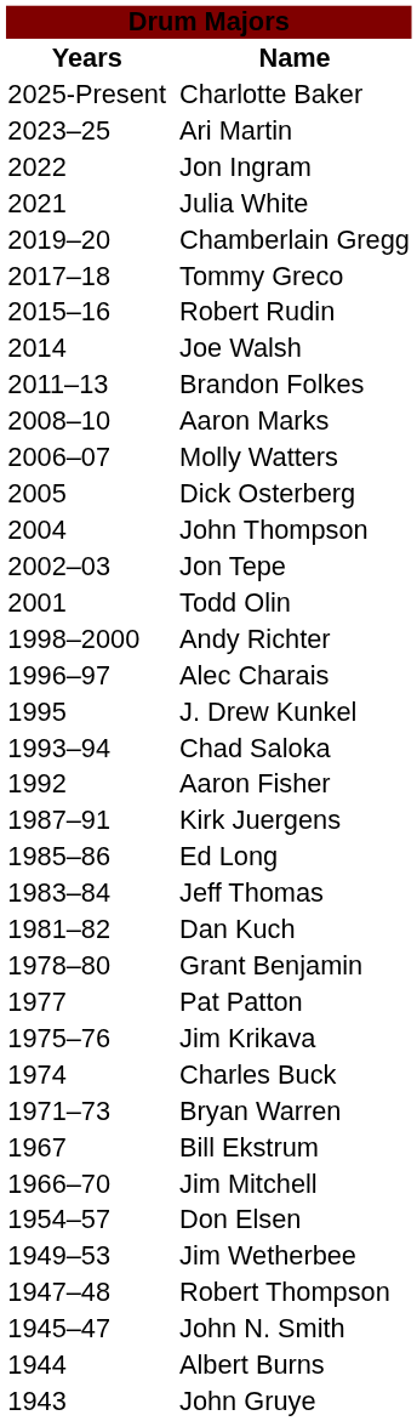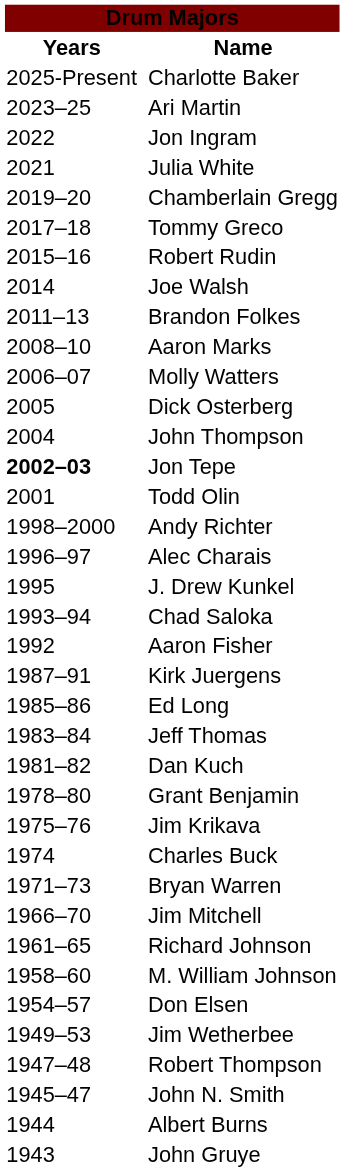 <table class="toccolours" style="float: right; margin-left: 1em;" width="250px">
 <tr>
 <th colspan="3" style="background:maroon"><span>Drum Majors</span></th>
 </tr>
 <tr>
 <th>Years</th>
 <th></th>
 <th>Name</th>
 </tr>
 <tr>
 <td>2025-Present</td>
 <td></td>
 <td>Charlotte Baker</td>
 </tr>
 <tr>
 <td>2023–25</td>
 <td></td>
 <td>Ari Martin</td>
 </tr>
 <tr>
 <td>2022</td>
 <td></td>
 <td>Jon Ingram</td>
 </tr>
 <tr>
 <td>2021</td>
 <td></td>
 <td>Julia White</td>
 </tr>
 <tr>
 <td>2019–20</td>
 <td></td>
 <td>Chamberlain Gregg</td>
 </tr>
 <tr>
 <td>2017–18</td>
 <td></td>
 <td>Tommy Greco</td>
 </tr>
 <tr>
 <td>2015–16</td>
 <td></td>
 <td>Robert Rudin</td>
 </tr>
 <tr>
 <td>2014</td>
 <td></td>
 <td>Joe Walsh</td>
 </tr>
 <tr>
 <td>2011–13</td>
 <td></td>
 <td>Brandon Folkes</td>
 </tr>
 <tr>
 <td>2008–10</td>
 <td></td>
 <td>Aaron Marks</td>
 </tr>
 <tr>
 <td>2006–07</td>
 <td></td>
 <td>Molly Watters</td>
 </tr>
 <tr>
 <td>2005</td>
 <td></td>
 <td>Dick Osterberg</td>
 </tr>
 <tr>
 <td>2004</td>
 <td></td>
 <td>John Thompson</td>
 </tr>
 <tr>
-<td>2002–03</td>
+<td><strong>2002–03</strong></td>
 <td></td>
 <td>Jon Tepe</td>
 </tr>
 <tr>
 <td>2001</td>
 <td></td>
 <td>Todd Olin</td>
 </tr>
 <tr>
 <td>1998–2000</td>
 <td></td>
 <td>Andy Richter</td>
 </tr>
 <tr>
 <td>1996–97</td>
 <td></td>
 <td>Alec Charais</td>
 </tr>
 <tr>
 <td>1995</td>
 <td></td>
 <td>J. Drew Kunkel</td>
 </tr>
 <tr>
 <td>1993–94</td>
 <td></td>
 <td>Chad Saloka</td>
 </tr>
 <tr>
 <td>1992</td>
 <td></td>
 <td>Aaron Fisher</td>
 </tr>
 <tr>
 <td>1987–91</td>
 <td></td>
 <td>Kirk Juergens</td>
 </tr>
 <tr>
 <td>1985–86</td>
 <td></td>
 <td>Ed Long</td>
 </tr>
 <tr>
 <td>1983–84</td>
 <td></td>
 <td>Jeff Thomas</td>
 </tr>
 <tr>
 <td>1981–82</td>
 <td></td>
 <td>Dan Kuch</td>
 </tr>
 <tr>
 <td>1978–80</td>
 <td></td>
 <td>Grant Benjamin</td>
 </tr>
 <tr>
-<td>1977</td>
-<td></td>
-<td>Pat Patton</td>
-</tr>
-<tr>
 <td>1975–76</td>
 <td></td>
 <td>Jim Krikava</td>
 </tr>
 <tr>
 <td>1974</td>
 <td></td>
 <td>Charles Buck</td>
 </tr>
 <tr>
 <td>1971–73</td>
 <td></td>
 <td>Bryan Warren</td>
 </tr>
 <tr>
-<td>1967</td>
-<td></td>
-<td>Bill Ekstrum</td>
-</tr>
-<tr>
 <td>1966–70</td>
 <td></td>
 <td>Jim Mitchell</td>
+</tr>
+<tr>
+<td>1961–65</td>
+<td></td>
+<td>Richard Johnson</td>
+</tr>
+<tr>
+<td>1958–60</td>
+<td></td>
+<td>M. William Johnson</td>
 </tr>
 <tr>
 <td>1954–57</td>
 <td></td>
 <td>Don Elsen</td>
 </tr>
 <tr>
 <td>1949–53</td>
 <td></td>
 <td>Jim Wetherbee</td>
 </tr>
 <tr>
 <td>1947–48</td>
 <td></td>
 <td>Robert Thompson</td>
 </tr>
 <tr>
 <td>1945–47</td>
 <td></td>
 <td>John N. Smith</td>
 </tr>
 <tr>
 <td>1944</td>
 <td></td>
 <td>Albert Burns</td>
 </tr>
 <tr>
 <td>1943</td>
 <td></td>
 <td>John Gruye</td>
 </tr>
 </table>
